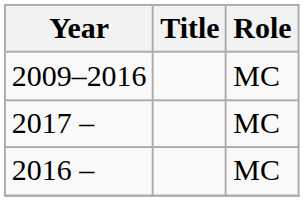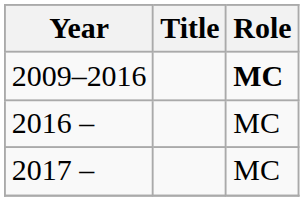 <table class="wikitable">
 <tr>
 <th>Year</th>
 <th>Title</th>
 <th>Role</th>
 </tr>
 <tr>
 <td>2009–2016</td>
 <td></td>
+<td><strong>MC</strong></td>
+</tr>
+<tr>
+<td>2016 –</td>
+<td></td>
 <td>MC</td>
 </tr>
 <tr>
 <td>2017 –</td>
 <td></td>
 <td>MC</td>
 </tr>
 <tr>
-<td>2016 –</td>
-<td></td>
-<td>MC</td>
-</tr>
-<tr>
 </tr>
 </table>
